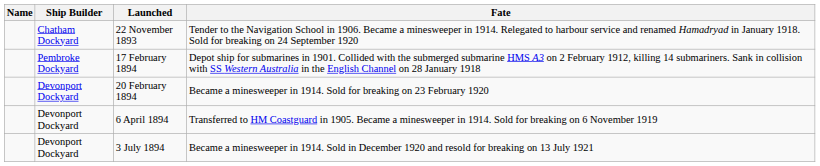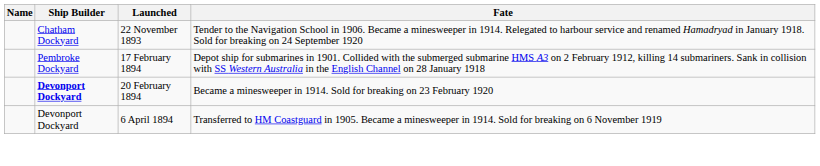 <table class="wikitable" style="text-align:left">
 <tr>
 <th>Name</th>
 <th>Ship Builder</th>
 <th>Launched</th>
 <th>Fate</th>
 </tr>
 <tr>
 <td></td>
 <td><a href='#'>Chatham Dockyard</a></td>
 <td>22 November 1893</td>
 <td>Tender to the Navigation School in 1906.  Became a minesweeper in 1914. Relegated to harbour service and renamed <em>Hamadryad</em> in January 1918. Sold for breaking on 24 September 1920</td>
 </tr>
 <tr>
 <td></td>
 <td><a href='#'>Pembroke Dockyard</a></td>
 <td>17 February 1894</td>
 <td>Depot ship for submarines in 1901. Collided with the submerged submarine <a href='#'>HMS <em>A3</em></a> on 2 February 1912, killing 14 submariners. Sank in collision with <a href='#'>SS <em>Western Australia</em></a> in the <a href='#'>English Channel</a> on 28 January 1918</td>
 </tr>
 <tr>
 <td></td>
-<td><a href='#'>Devonport Dockyard</a></td>
+<td><strong><a href='#'>Devonport Dockyard</a></strong></td>
 <td>20 February 1894</td>
 <td>Became a minesweeper in 1914. Sold for breaking on 23 February 1920</td>
 </tr>
 <tr>
 <td></td>
 <td>Devonport Dockyard</td>
 <td>6 April 1894</td>
 <td>Transferred to <a href='#'>HM Coastguard</a> in 1905. Became a minesweeper in 1914. Sold for breaking on 6 November 1919</td>
 </tr>
-<tr>
-<td></td>
-<td>Devonport Dockyard</td>
-<td>3 July 1894</td>
-<td>Became a minesweeper in 1914. Sold in December 1920 and resold for breaking on 13 July 1921</td>
-</tr>
 </table>
